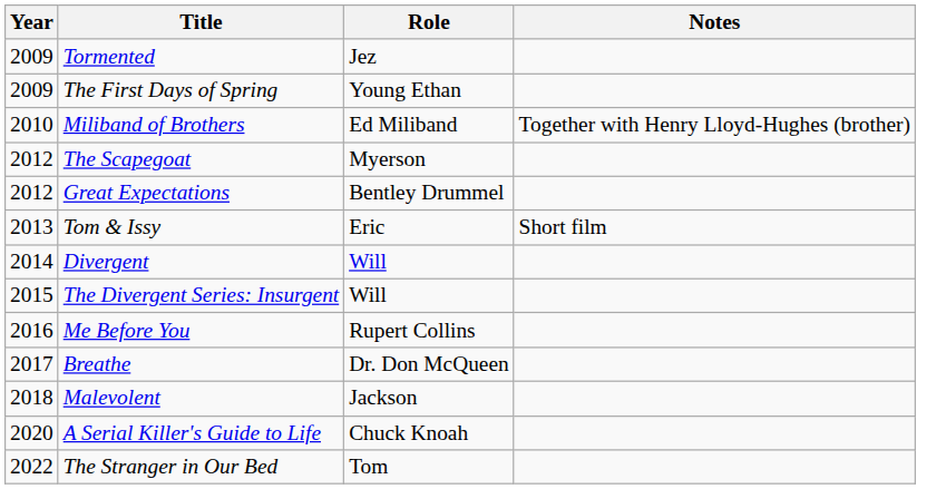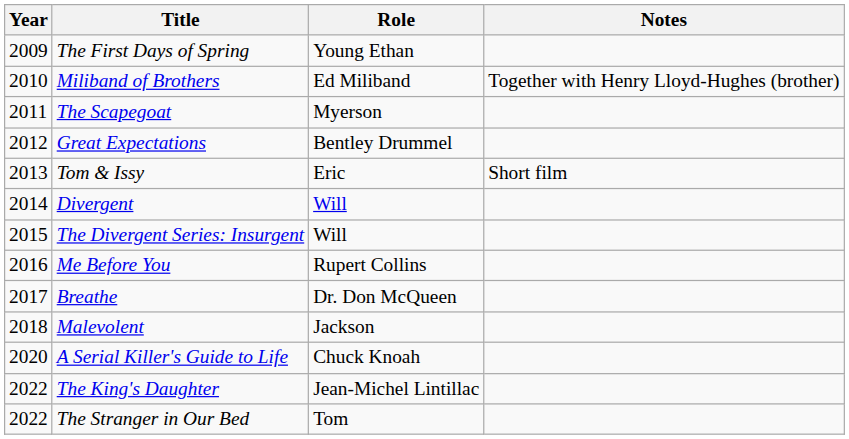 <table class="wikitable sortable">
 <tr>
 <th>Year</th>
 <th>Title</th>
 <th>Role</th>
 <th>Notes</th>
-</tr>
-<tr>
-<td>2009</td>
-<td><em><a href='#'>Tormented</a></em></td>
-<td>Jez</td>
-<td></td>
 </tr>
 <tr>
 <td>2009</td>
 <td><em>The First Days of Spring</em></td>
 <td>Young Ethan</td>
 <td></td>
 </tr>
 <tr>
 <td>2010</td>
 <td><em><a href='#'>Miliband of Brothers</a></em></td>
 <td>Ed Miliband</td>
 <td>Together with Henry Lloyd-Hughes (brother)</td>
 </tr>
 <tr>
-<td>2012</td>
+<td>2011</td>
 <td><em><a href='#'>The Scapegoat</a></em></td>
 <td>Myerson</td>
 <td></td>
 </tr>
 <tr>
 <td>2012</td>
 <td><em><a href='#'>Great Expectations</a></em></td>
 <td>Bentley Drummel</td>
 <td></td>
 </tr>
 <tr>
 <td>2013</td>
 <td><em>Tom & Issy</em></td>
 <td>Eric</td>
 <td>Short film</td>
 </tr>
 <tr>
 <td>2014</td>
 <td><em><a href='#'>Divergent</a></em></td>
 <td><a href='#'>Will</a></td>
 <td></td>
 </tr>
 <tr>
 <td>2015</td>
 <td><em><a href='#'>The Divergent Series: Insurgent</a></em></td>
 <td>Will</td>
 <td></td>
 </tr>
 <tr>
 <td>2016</td>
 <td><em><a href='#'>Me Before You</a></em></td>
 <td>Rupert Collins</td>
 <td></td>
 </tr>
 <tr>
 <td>2017</td>
 <td><em><a href='#'>Breathe</a></em></td>
 <td>Dr. Don McQueen</td>
 <td></td>
 </tr>
 <tr>
 <td>2018</td>
 <td><em><a href='#'>Malevolent</a></em></td>
 <td>Jackson</td>
 <td></td>
 </tr>
 <tr>
 <td>2020</td>
 <td><em><a href='#'>A Serial Killer's Guide to Life</a></em></td>
 <td>Chuck Knoah</td>
 <td></td>
 </tr>
 <tr>
 <td>2022</td>
+<td><em><a href='#'>The King's Daughter</a></em></td>
+<td>Jean-Michel Lintillac</td>
+<td></td>
+</tr>
+<tr>
+<td>2022</td>
 <td><em>The Stranger in Our Bed</em></td>
 <td>Tom</td>
 <td></td>
 </tr>
 </table>
